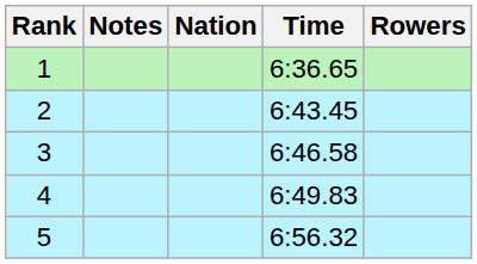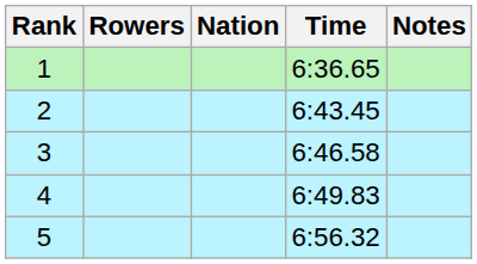 <table class="wikitable sortable" style=text-align:center>
 <tr>
 <th>Rank</th>
-<th>Notes</th>
+<th>Rowers</th>
 <th>Nation</th>
 <th>Time</th>
-<th>Rowers</th>
+<th>Notes</th>
 </tr>
 <tr bgcolor=bbf3bb>
 <td>1</td>
-<td></td>
+<td align=left></td>
 <td align=left></td>
 <td>6:36.65</td>
-<td align=left></td>
+<td></td>
 </tr>
 <tr bgcolor=bbf3ff>
 <td>2</td>
-<td></td>
+<td align=left></td>
 <td align=left></td>
 <td>6:43.45</td>
-<td align=left></td>
+<td></td>
 </tr>
 <tr bgcolor=bbf3ff>
 <td>3</td>
-<td></td>
+<td align=left></td>
 <td align=left></td>
 <td>6:46.58</td>
-<td align=left></td>
+<td></td>
 </tr>
 <tr bgcolor=bbf3ff>
 <td>4</td>
-<td></td>
+<td align=left></td>
 <td align=left></td>
 <td>6:49.83</td>
-<td align=left></td>
+<td></td>
 </tr>
 <tr bgcolor=bbf3ff>
 <td>5</td>
-<td></td>
+<td align=left></td>
 <td align=left></td>
 <td>6:56.32</td>
-<td align=left></td>
+<td></td>
 </tr>
 </table>
